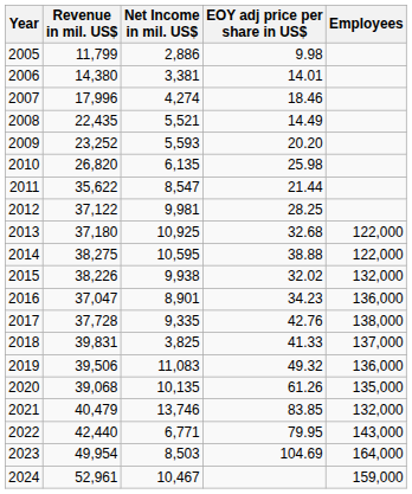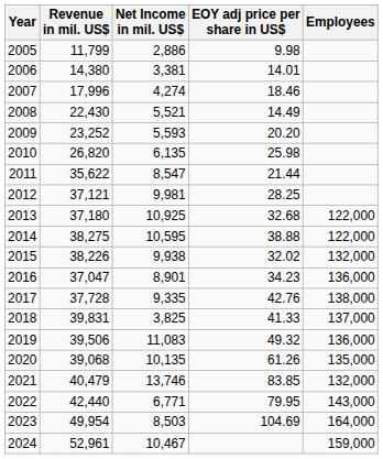 <table class="wikitable float-left" style="text-align: right;">
 <tr>
 <th>Year</th>
 <th>Revenue<br>in mil. US$</th>
 <th>Net Income<br>in mil. US$</th>
 <th>EOY adj price per<br>share in US$</th>
 <th>Employees</th>
 </tr>
 <tr>
 <td>2005</td>
 <td>11,799</td>
 <td>2,886</td>
 <td>9.98</td>
 <td></td>
 </tr>
 <tr>
 <td>2006</td>
 <td>14,380</td>
 <td>3,381</td>
 <td>14.01</td>
 <td></td>
 </tr>
 <tr>
 <td>2007</td>
 <td>17,996</td>
 <td>4,274</td>
 <td>18.46</td>
 <td></td>
 </tr>
 <tr>
 <td>2008</td>
-<td>22,435</td>
+<td>22,430</td>
 <td>5,521</td>
 <td>14.49</td>
 <td></td>
 </tr>
 <tr>
 <td>2009</td>
 <td>23,252</td>
 <td>5,593</td>
 <td>20.20</td>
 <td></td>
 </tr>
 <tr>
 <td>2010</td>
 <td>26,820</td>
 <td>6,135</td>
 <td>25.98</td>
 <td></td>
 </tr>
 <tr>
 <td>2011</td>
 <td>35,622</td>
 <td>8,547</td>
 <td>21.44</td>
 <td></td>
 </tr>
 <tr>
 <td>2012</td>
-<td>37,122</td>
+<td>37,121</td>
 <td>9,981</td>
 <td>28.25</td>
 <td></td>
 </tr>
 <tr>
 <td>2013</td>
 <td>37,180</td>
 <td>10,925</td>
 <td>32.68</td>
 <td>122,000</td>
 </tr>
 <tr>
 <td>2014</td>
 <td>38,275</td>
 <td>10,595</td>
 <td>38.88</td>
 <td>122,000</td>
 </tr>
 <tr>
 <td>2015</td>
 <td>38,226</td>
 <td>9,938</td>
 <td>32.02</td>
 <td>132,000</td>
 </tr>
 <tr>
 <td>2016</td>
 <td>37,047</td>
 <td>8,901</td>
 <td>34.23</td>
 <td>136,000</td>
 </tr>
 <tr>
 <td>2017</td>
 <td>37,728</td>
 <td>9,335</td>
 <td>42.76</td>
 <td>138,000</td>
 </tr>
 <tr>
 <td>2018</td>
 <td>39,831</td>
 <td>3,825</td>
 <td>41.33</td>
 <td>137,000</td>
 </tr>
 <tr>
 <td>2019</td>
 <td>39,506</td>
 <td>11,083</td>
 <td>49.32</td>
 <td>136,000</td>
 </tr>
 <tr>
 <td>2020</td>
 <td>39,068</td>
 <td>10,135</td>
 <td>61.26</td>
 <td>135,000</td>
 </tr>
 <tr>
 <td>2021</td>
 <td>40,479</td>
 <td>13,746</td>
 <td>83.85</td>
 <td>132,000</td>
 </tr>
 <tr>
 <td>2022</td>
 <td>42,440</td>
 <td>6,771</td>
 <td>79.95</td>
 <td>143,000</td>
 </tr>
 <tr>
 <td>2023</td>
 <td>49,954</td>
 <td>8,503</td>
 <td>104.69</td>
 <td>164,000</td>
 </tr>
 <tr>
 <td>2024</td>
 <td>52,961</td>
 <td>10,467</td>
 <td></td>
 <td>159,000</td>
 </tr>
 </table>
